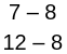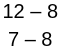 <table style="text-align:center">
 <tr>
 <th width=200></th>
 <th width=100></th>
 <th width=200></th>
 </tr>
 <tr>
+<td align=right><strong></strong></td>
+<td>12 – 8</td>
+<td align=left></td>
+</tr>
+<tr>
 <td align=right></td>
 <td>7 – 8</td>
 <td align=left><strong></strong></td>
 </tr>
-<tr>
-<td align=right><strong></strong></td>
-<td>12 – 8</td>
-<td align=left></td>
-</tr>
 </table>
